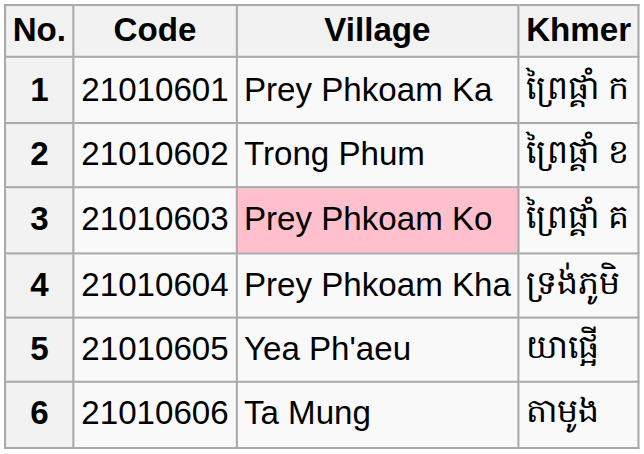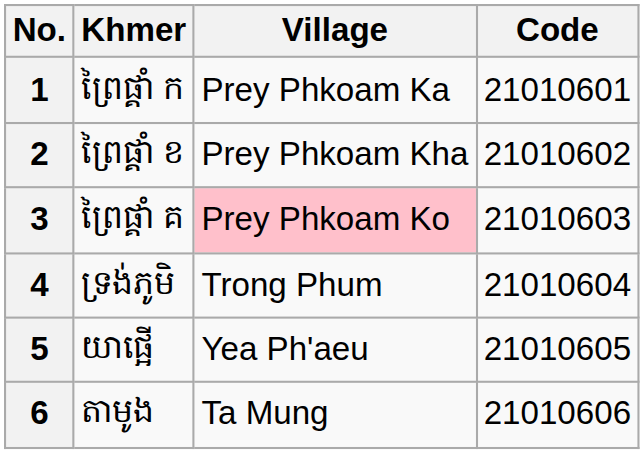 <table class="wikitable sortable">
 <tr>
 <th>No.</th>
+<th>Khmer</th>
+<th>Village</th>
 <th>Code</th>
-<th>Village</th>
-<th>Khmer</th>
 </tr>
 <tr>
 <th>1</th>
+<td>ព្រៃផ្គាំ ក</td>
+<td>Prey Phkoam Ka</td>
 <td>21010601</td>
-<td>Prey Phkoam Ka</td>
-<td>ព្រៃផ្គាំ ក</td>
 </tr>
 <tr>
 <th>2</th>
+<td>ព្រៃផ្គាំ ខ</td>
+<td>Prey Phkoam Kha</td>
 <td>21010602</td>
-<td>Trong Phum</td>
-<td>ព្រៃផ្គាំ ខ</td>
 </tr>
 <tr>
 <th>3</th>
+<td>ព្រៃផ្គាំ គ</td>
+<td style="background: pink;">Prey Phkoam Ko</td>
 <td>21010603</td>
-<td style="background: pink;">Prey Phkoam Ko</td>
-<td>ព្រៃផ្គាំ គ</td>
 </tr>
 <tr>
 <th>4</th>
+<td>ទ្រង់ភូមិ</td>
+<td>Trong Phum</td>
 <td>21010604</td>
-<td>Prey Phkoam Kha</td>
-<td>ទ្រង់ភូមិ</td>
 </tr>
 <tr>
 <th>5</th>
+<td>យាផ្អើ</td>
+<td>Yea Ph'aeu</td>
 <td>21010605</td>
-<td>Yea Ph'aeu</td>
-<td>យាផ្អើ</td>
 </tr>
 <tr>
 <th>6</th>
+<td>តាមូង</td>
+<td>Ta Mung</td>
 <td>21010606</td>
-<td>Ta Mung</td>
-<td>តាមូង</td>
 </tr>
 </table>
